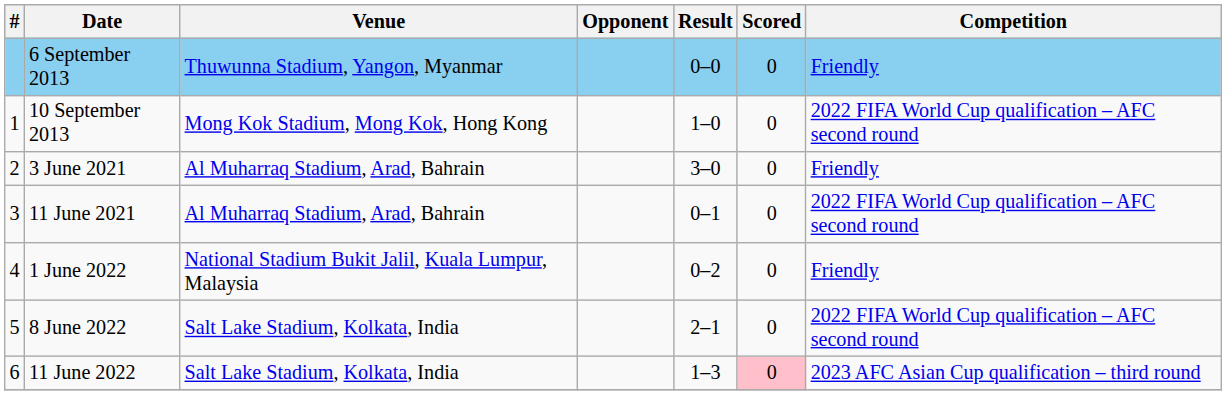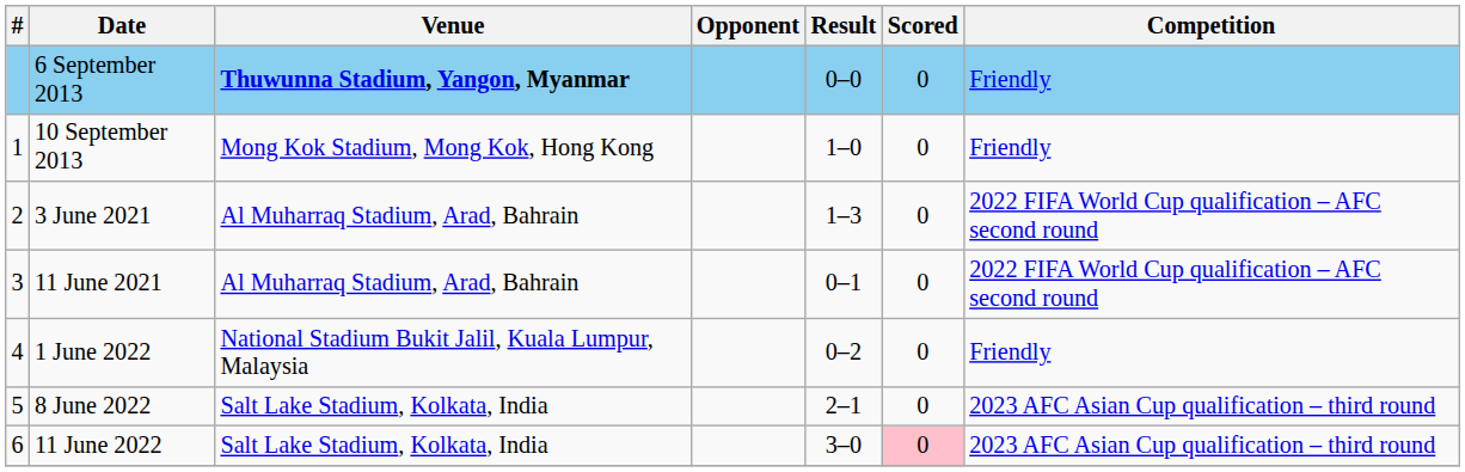 <table class="wikitable" style="font-size:90%; text-align: left;">
 <tr bgcolor="#CCCCCC" align="center">
 <th>#</th>
 <th>Date</th>
 <th>Venue</th>
 <th>Opponent</th>
 <th>Result</th>
 <th>Scored</th>
 <th>Competition</th>
 </tr>
 <tr style="background-color:#89CFF0">
 <td></td>
 <td>6 September 2013</td>
-<td><a href='#'>Thuwunna Stadium</a>, <a href='#'>Yangon</a>, Myanmar</td>
+<td><strong><a href='#'>Thuwunna Stadium</a>, <a href='#'>Yangon</a>, Myanmar</strong></td>
 <td></td>
 <td align="center">0–0</td>
 <td align="center">0</td>
 <td><a href='#'>Friendly</a></td>
 </tr>
 <tr>
 <td>1</td>
 <td>10 September 2013</td>
 <td><a href='#'>Mong Kok Stadium</a>, <a href='#'>Mong Kok</a>, Hong Kong</td>
 <td></td>
 <td align="center">1–0</td>
 <td align="center">0</td>
-<td><a href='#'>2022 FIFA World Cup qualification – AFC second round</a></td>
+<td><a href='#'>Friendly</a></td>
 </tr>
 <tr>
 <td>2</td>
 <td>3 June 2021</td>
 <td><a href='#'>Al Muharraq Stadium</a>, <a href='#'>Arad</a>, Bahrain</td>
 <td></td>
-<td align=center>3–0</td>
+<td align=center>1–3</td>
 <td align=center>0</td>
-<td><a href='#'>Friendly</a></td>
+<td><a href='#'>2022 FIFA World Cup qualification – AFC second round</a></td>
 </tr>
 <tr>
 <td>3</td>
 <td>11 June 2021</td>
 <td><a href='#'>Al Muharraq Stadium</a>, <a href='#'>Arad</a>, Bahrain</td>
 <td></td>
 <td align=center>0–1</td>
 <td align=center>0</td>
 <td><a href='#'>2022 FIFA World Cup qualification – AFC second round</a></td>
 </tr>
 <tr>
 <td>4</td>
 <td>1 June 2022</td>
 <td><a href='#'>National Stadium Bukit Jalil</a>, <a href='#'>Kuala Lumpur</a>, Malaysia</td>
 <td></td>
 <td align=center>0–2</td>
 <td align=center>0</td>
 <td><a href='#'>Friendly</a></td>
 </tr>
 <tr>
 <td>5</td>
 <td>8 June 2022</td>
 <td><a href='#'>Salt Lake Stadium</a>, <a href='#'>Kolkata</a>, India</td>
 <td></td>
 <td align=center>2–1</td>
 <td align=center>0</td>
-<td><a href='#'>2022 FIFA World Cup qualification – AFC second round</a></td>
+<td><a href='#'>2023 AFC Asian Cup qualification – third round</a></td>
 </tr>
 <tr>
 <td>6</td>
 <td>11 June 2022</td>
 <td><a href='#'>Salt Lake Stadium</a>, <a href='#'>Kolkata</a>, India</td>
 <td></td>
-<td align=center>1–3</td>
+<td align=center>3–0</td>
 <td align=center style="background: pink;">0</td>
 <td><a href='#'>2023 AFC Asian Cup qualification – third round</a></td>
 </tr>
 <tr>
 </tr>
 </table>
